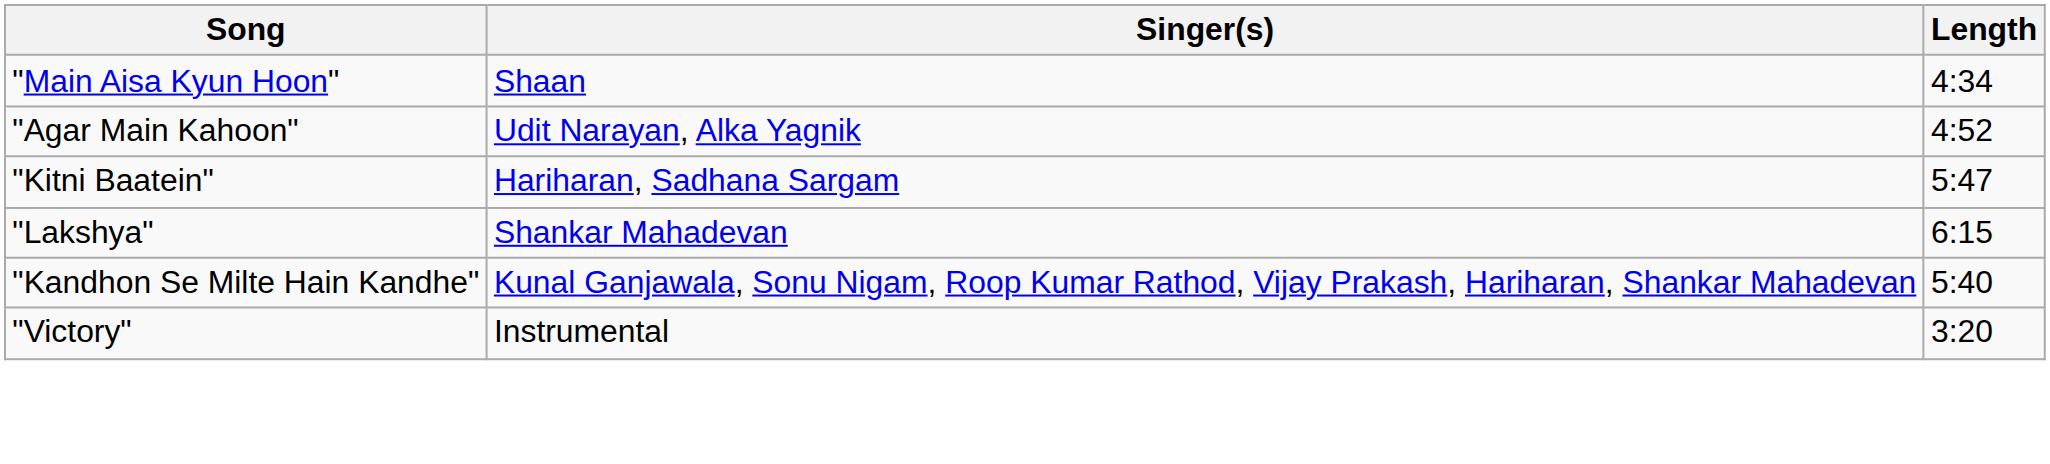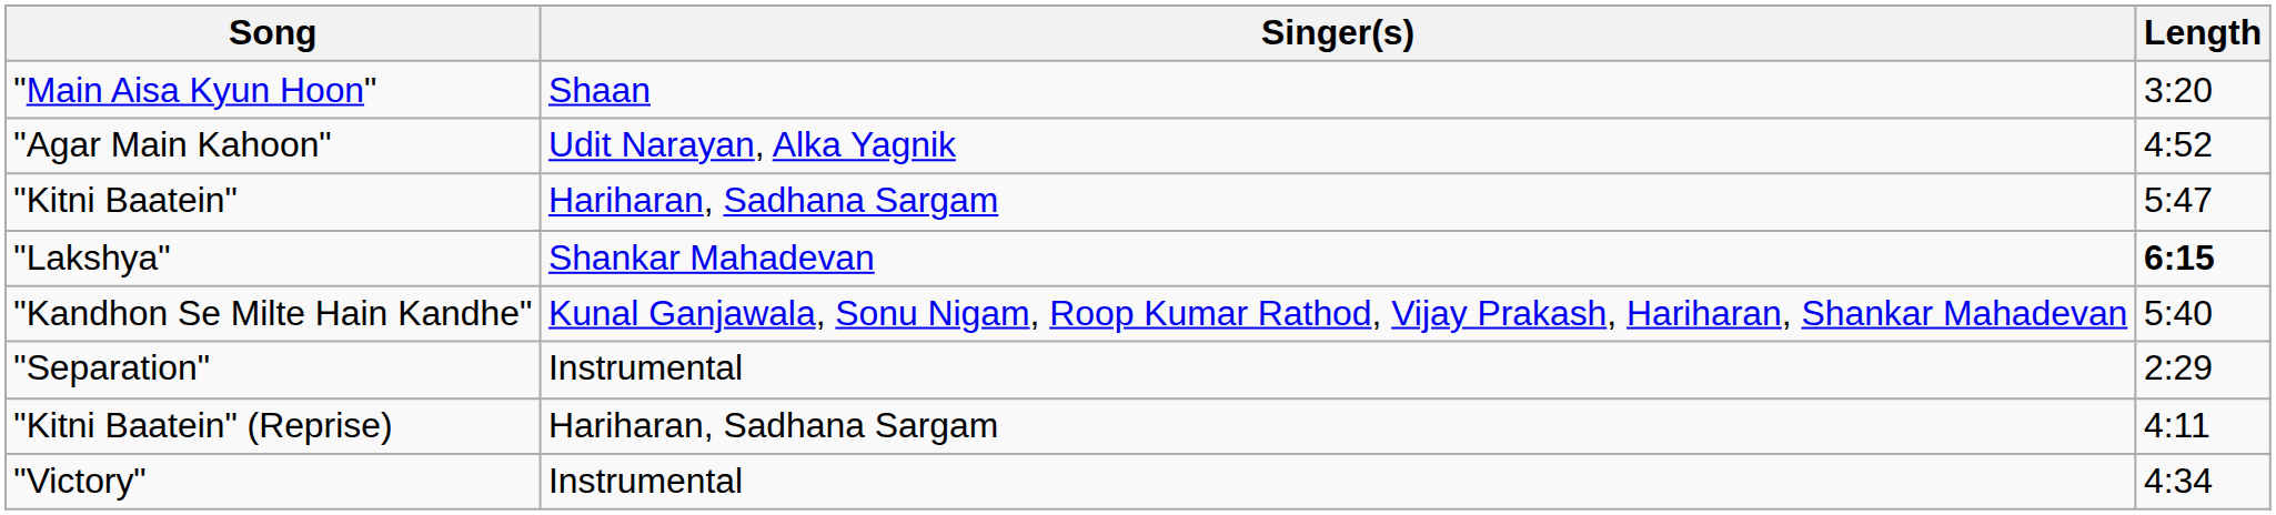 <table class="wikitable">
 <tr>
 <th>Song</th>
 <th>Singer(s)</th>
 <th>Length</th>
 </tr>
 <tr>
 <td>"<a href='#'>Main Aisa Kyun Hoon</a>"</td>
 <td><a href='#'>Shaan</a></td>
-<td>4:34</td>
+<td>3:20</td>
 </tr>
 <tr>
 <td>"Agar Main Kahoon"</td>
 <td><a href='#'>Udit Narayan</a>, <a href='#'>Alka Yagnik</a></td>
 <td>4:52</td>
 </tr>
 <tr>
 <td>"Kitni Baatein"</td>
 <td><a href='#'>Hariharan</a>, <a href='#'>Sadhana Sargam</a></td>
 <td>5:47</td>
 </tr>
 <tr>
 <td>"Lakshya"</td>
 <td><a href='#'>Shankar Mahadevan</a></td>
-<td>6:15</td>
+<td><strong>6:15</strong></td>
 </tr>
 <tr>
 <td>"Kandhon Se Milte Hain Kandhe"</td>
 <td><a href='#'>Kunal Ganjawala</a>, <a href='#'>Sonu Nigam</a>, <a href='#'>Roop Kumar Rathod</a>, <a href='#'>Vijay Prakash</a>, <a href='#'>Hariharan</a>, <a href='#'>Shankar Mahadevan</a></td>
 <td>5:40</td>
 </tr>
 <tr>
+<td>"Separation"</td>
+<td>Instrumental</td>
+<td>2:29</td>
+</tr>
+<tr>
+<td>"Kitni Baatein" (Reprise)</td>
+<td>Hariharan, Sadhana Sargam</td>
+<td>4:11</td>
+</tr>
+<tr>
 <td>"Victory"</td>
 <td>Instrumental</td>
-<td>3:20</td>
+<td>4:34</td>
 </tr>
 </table>
